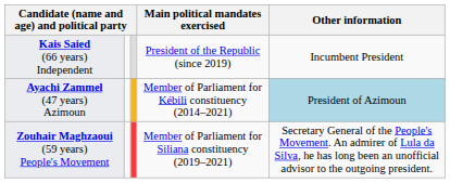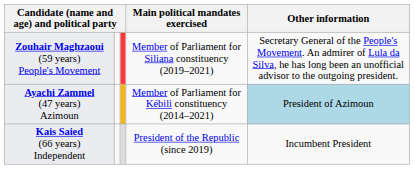 <table class="wikitable" width="100%" style="text-align:center">
 <tr>
 <th colspan="3" width="30%" scope="col">Candidate (name and age) and political party</th>
 <th scope="col">Main political mandates exercised</th>
 <th width="40%" scope="col">Other information</th>
 </tr>
 <tr>
-<td style="background:#EAECF0"><strong><a href='#'>Kais Saied</a></strong><br>(66 years)<br>Independent</td>
+<td style="background:#EAECF0"><strong><a href='#'>Zouhair Maghzaoui</a></strong><br>(59 years)<br><a href='#'>People's Movement</a></td>
 <td></td>
-<td bgcolor=#DDDDDD></td>
-<td><a href='#'>President of the Republic</a><br>(since 2019)</td>
-<td>Incumbent President</td>
+<td bgcolor="#FF363A"></td>
+<td><a href='#'>Member</a> of Parliament for <a href='#'>Siliana</a> constituency<br>(2019–2021)</td>
+<td>Secretary General of the <a href='#'>People's Movement</a>. An admirer of <a href='#'>Lula da Silva</a>, he has long been an unofficial advisor to the outgoing president.</td>
 </tr>
 <tr>
 <td style="background:#EAECF0"><strong><a href='#'>Ayachi Zammel</a></strong><br>(47 years)<br>Azimoun</td>
 <td></td>
 <td bgcolor="#F8B415"></td>
 <td><a href='#'>Member</a> of Parliament for <a href='#'>Kébili</a> constituency<br>(2014–2021)</td>
 <td style="background: lightblue;">President of Azimoun</td>
 </tr>
 <tr>
-<td style="background:#EAECF0"><strong><a href='#'>Zouhair Maghzaoui</a></strong><br>(59 years)<br><a href='#'>People's Movement</a></td>
+<td style="background:#EAECF0"><strong><a href='#'>Kais Saied</a></strong><br>(66 years)<br>Independent</td>
 <td></td>
-<td bgcolor="#FF363A"></td>
-<td><a href='#'>Member</a> of Parliament for <a href='#'>Siliana</a> constituency<br>(2019–2021)</td>
-<td>Secretary General of the <a href='#'>People's Movement</a>. An admirer of <a href='#'>Lula da Silva</a>, he has long been an unofficial advisor to the outgoing president.</td>
+<td bgcolor=#DDDDDD></td>
+<td><a href='#'>President of the Republic</a><br>(since 2019)</td>
+<td>Incumbent President</td>
 </tr>
 </table>
